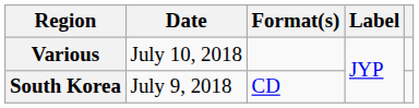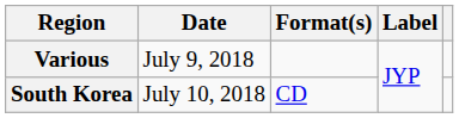 <table class="wikitable plainrowheaders">
 <tr>
 <th>Region</th>
 <th>Date</th>
 <th>Format(s)</th>
 <th>Label</th>
 <th></th>
 </tr>
 <tr>
 <th scope="row">Various</th>
-<td>July 10, 2018</td>
+<td>July 9, 2018</td>
 <td></td>
 <td rowspan="2"><a href='#'>JYP</a></td>
 <td></td>
 </tr>
 <tr>
 <th scope="row">South Korea</th>
-<td>July 9, 2018</td>
+<td>July 10, 2018</td>
 <td><a href='#'>CD</a></td>
 <td></td>
 </tr>
 </table>
